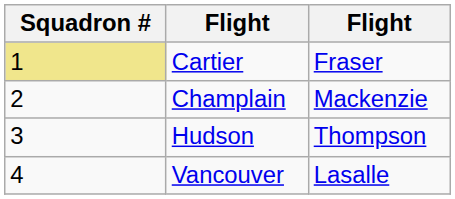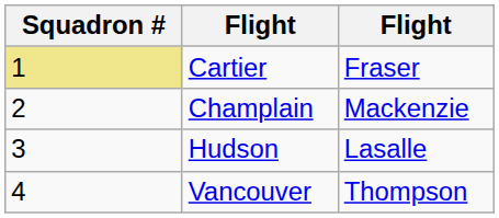 <table class="wikitable" style="width:300px;">
 <tr>
 <th>Squadron #</th>
 <th>Flight</th>
 <th>Flight</th>
 </tr>
 <tr>
 <td style="background: khaki;">1</td>
 <td><a href='#'>Cartier</a></td>
 <td><a href='#'>Fraser</a></td>
 </tr>
 <tr>
 <td>2</td>
 <td><a href='#'>Champlain</a></td>
 <td><a href='#'>Mackenzie</a></td>
 </tr>
 <tr>
 <td>3</td>
 <td><a href='#'>Hudson</a></td>
-<td><a href='#'>Thompson</a></td>
+<td><a href='#'>Lasalle</a></td>
 </tr>
 <tr>
 <td>4</td>
 <td><a href='#'>Vancouver</a></td>
-<td><a href='#'>Lasalle</a></td>
+<td><a href='#'>Thompson</a></td>
 </tr>
 </table>
